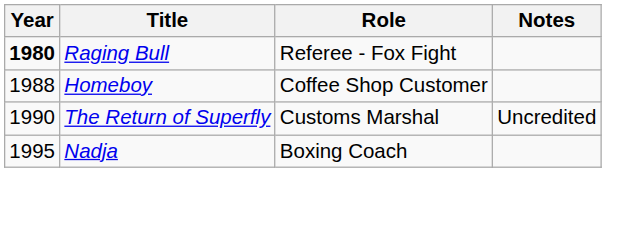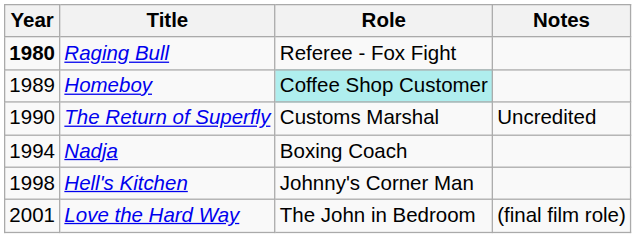 <table class="wikitable">
 <tr>
 <th>Year</th>
 <th>Title</th>
 <th>Role</th>
 <th>Notes</th>
 </tr>
 <tr>
 <td><strong>1980</strong></td>
 <td><em><a href='#'>Raging Bull</a></em></td>
 <td>Referee - Fox Fight</td>
 <td></td>
 </tr>
 <tr>
-<td>1988</td>
+<td>1989</td>
 <td><em><a href='#'>Homeboy</a></em></td>
-<td>Coffee Shop Customer</td>
+<td style="background: paleturquoise;">Coffee Shop Customer</td>
 <td></td>
 </tr>
 <tr>
 <td>1990</td>
 <td><em><a href='#'>The Return of Superfly</a></em></td>
 <td>Customs Marshal</td>
 <td>Uncredited</td>
 </tr>
 <tr>
-<td>1995</td>
+<td>1994</td>
 <td><em><a href='#'>Nadja</a></em></td>
 <td>Boxing Coach</td>
 <td></td>
 </tr>
+<tr>
+<td>1998</td>
+<td><em><a href='#'>Hell's Kitchen</a></em></td>
+<td>Johnny's Corner Man</td>
+<td></td>
+</tr>
+<tr>
+<td>2001</td>
+<td><em><a href='#'>Love the Hard Way</a></em></td>
+<td>The John in Bedroom</td>
+<td>(final film role)</td>
+</tr>
 </table>
